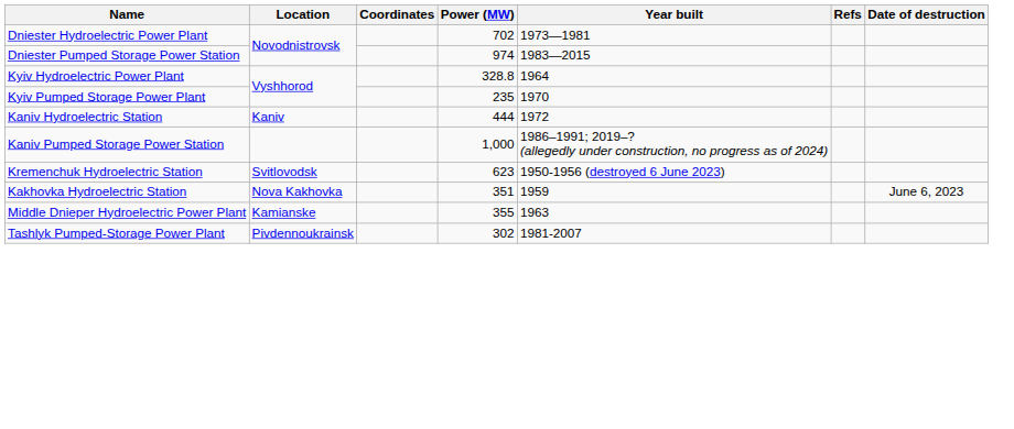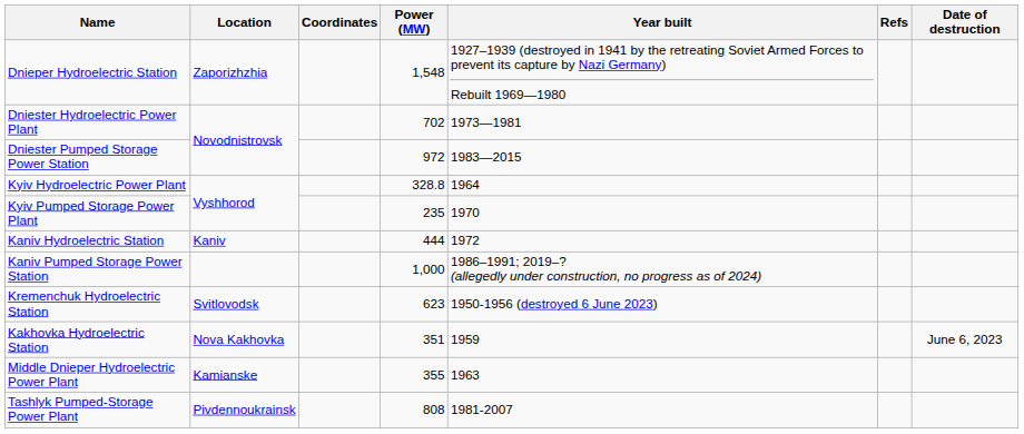 <table class="wikitable sortable">
 <tr>
 <th>Name</th>
 <th>Location</th>
 <th>Coordinates</th>
 <th>Power (<a href='#'>MW</a>)</th>
 <th>Year built</th>
 <th>Refs</th>
 <th>Date of destruction</th>
+</tr>
+<tr>
+<td><a href='#'>Dnieper Hydroelectric Station</a></td>
+<td><a href='#'>Zaporizhzhia</a></td>
+<td></td>
+<td align="right">1,548</td>
+<td>1927–1939 (destroyed in 1941 by the retreating Soviet Armed Forces to prevent its capture by <a href='#'>Nazi Germany</a>)<hr>Rebuilt 1969—1980</td>
+<td></td>
+<td></td>
 </tr>
 <tr>
 <td><a href='#'>Dniester Hydroelectric Power Plant</a></td>
 <td rowspan="2"><a href='#'>Novodnistrovsk</a></td>
 <td></td>
 <td align="right">702</td>
 <td>1973—1981</td>
 <td></td>
 <td></td>
 </tr>
 <tr>
 <td><a href='#'>Dniester Pumped Storage Power Station</a></td>
 <td></td>
-<td align="right">974</td>
+<td align="right">972</td>
 <td>1983—2015</td>
 <td></td>
 <td></td>
 </tr>
 <tr>
 <td><a href='#'>Kyiv Hydroelectric Power Plant</a></td>
 <td rowspan="2"><a href='#'>Vyshhorod</a></td>
 <td></td>
 <td align="right">328.8</td>
 <td>1964</td>
 <td></td>
 <td></td>
 </tr>
 <tr>
 <td><a href='#'>Kyiv Pumped Storage Power Plant</a></td>
 <td></td>
 <td align="right">235</td>
 <td>1970</td>
 <td></td>
 <td></td>
 </tr>
 <tr>
 <td><a href='#'>Kaniv Hydroelectric Station</a></td>
 <td><a href='#'>Kaniv</a></td>
 <td></td>
 <td align="right">444</td>
 <td>1972</td>
 <td></td>
 <td></td>
 </tr>
 <tr>
 <td><a href='#'>Kaniv Pumped Storage Power Station</a></td>
 <td></td>
 <td></td>
 <td align="right">1,000</td>
 <td>1986–1991; 2019–?<br><em>(allegedly under construction, no progress as of 2024)</em></td>
 <td></td>
 <td></td>
 </tr>
 <tr>
 <td><a href='#'>Kremenchuk Hydroelectric Station</a></td>
 <td><a href='#'>Svitlovodsk</a></td>
 <td></td>
 <td align="right">623</td>
 <td>1950-1956  (<a href='#'>destroyed 6 June 2023</a>)</td>
 <td></td>
 <td></td>
 </tr>
 <tr>
 <td><span><a href='#'>Kakhovka Hydroelectric Station</a></span></td>
 <td><a href='#'>Nova Kakhovka</a></td>
 <td></td>
 <td align="right">351</td>
 <td>1959</td>
 <td></td>
 <td align="center">June 6, 2023</td>
 </tr>
 <tr>
 <td><a href='#'>Middle Dnieper Hydroelectric Power Plant</a></td>
 <td><a href='#'>Kamianske</a></td>
 <td></td>
 <td align="right">355</td>
 <td>1963</td>
 <td></td>
 <td></td>
 </tr>
 <tr>
 <td><a href='#'>Tashlyk Pumped-Storage Power Plant</a></td>
 <td><a href='#'>Pivdennoukrainsk</a></td>
 <td></td>
-<td align="right">302</td>
+<td align="right">808</td>
 <td>1981-2007</td>
 <td></td>
 <td></td>
 </tr>
 </table>
